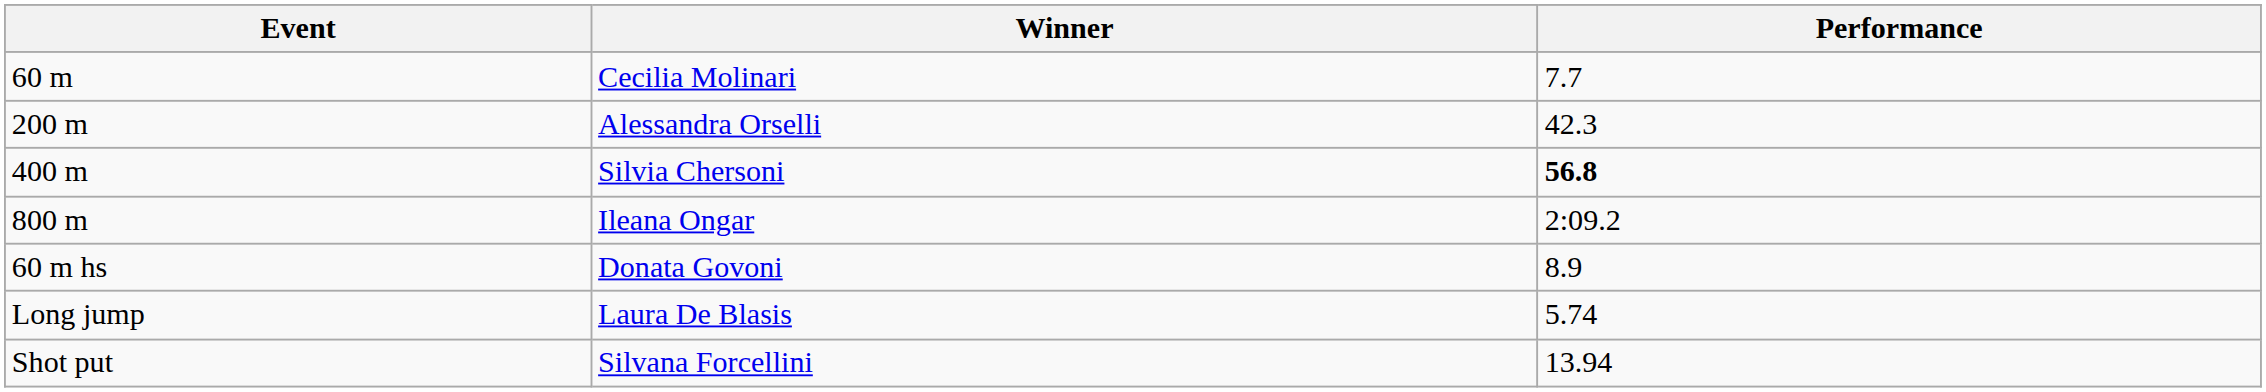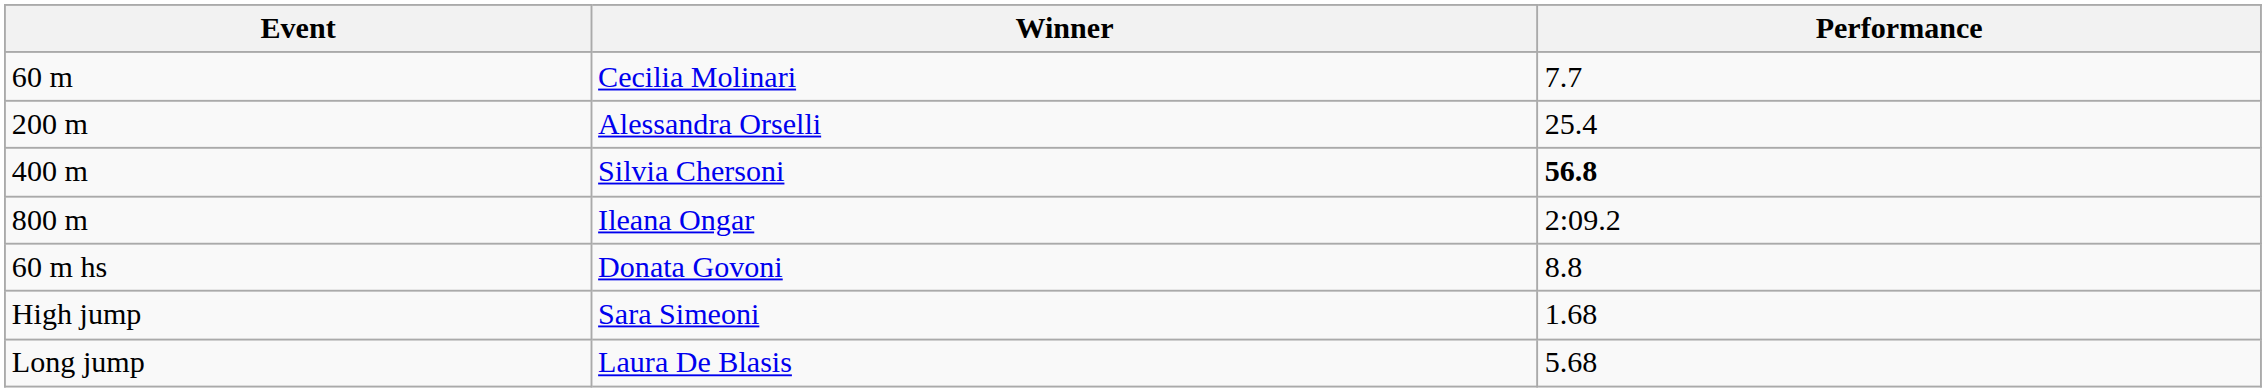 <table class="wikitable" width=95% style="font-size:100%; text-align:left;">
 <tr>
 <th>Event</th>
 <th>Winner</th>
 <th>Performance</th>
 </tr>
 <tr>
 <td>60 m</td>
 <td><a href='#'>Cecilia Molinari</a></td>
 <td>7.7</td>
 </tr>
 <tr>
 <td>200 m</td>
 <td><a href='#'>Alessandra Orselli</a></td>
-<td>42.3</td>
+<td>25.4</td>
 </tr>
 <tr>
 <td>400 m</td>
 <td><a href='#'>Silvia Chersoni</a></td>
 <td><strong>56.8</strong></td>
 </tr>
 <tr>
 <td>800 m</td>
 <td><a href='#'>Ileana Ongar</a></td>
 <td>2:09.2</td>
 </tr>
 <tr>
 <td>60 m hs</td>
 <td><a href='#'>Donata Govoni</a></td>
-<td>8.9</td>
+<td>8.8</td>
+</tr>
+<tr>
+<td>High jump</td>
+<td><a href='#'>Sara Simeoni</a></td>
+<td>1.68</td>
 </tr>
 <tr>
 <td>Long jump</td>
 <td><a href='#'>Laura De Blasis</a></td>
-<td>5.74</td>
-</tr>
-<tr>
-<td>Shot put</td>
-<td><a href='#'>Silvana Forcellini</a></td>
-<td>13.94</td>
+<td>5.68</td>
 </tr>
 </table>
